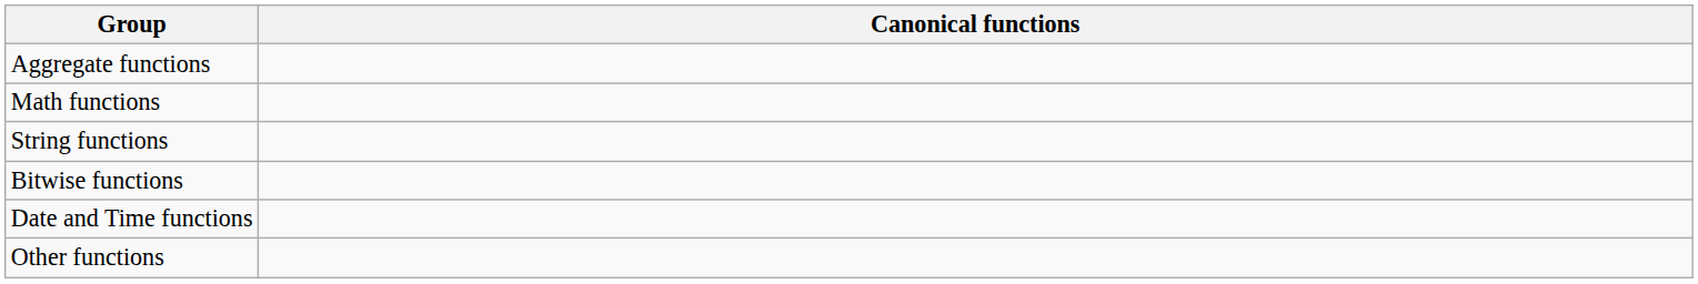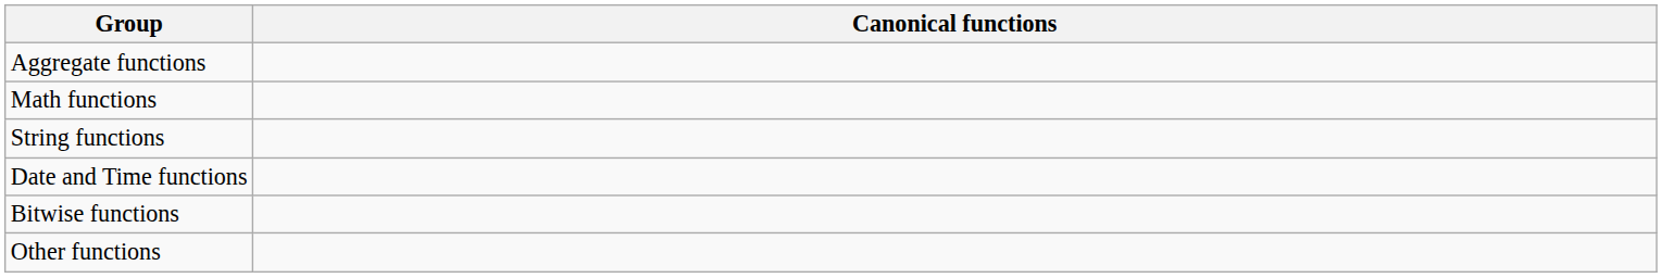 <table class="wikitable">
 <tr>
 <th>Group</th>
 <th>Canonical functions</th>
 </tr>
 <tr>
 <td width=15%>Aggregate functions</td>
 <td></td>
 </tr>
 <tr>
 <td>Math functions</td>
 <td></td>
 </tr>
 <tr>
 <td>String functions</td>
 <td></td>
 </tr>
 <tr>
-<td>Bitwise functions</td>
+<td>Date and Time functions</td>
 <td></td>
 </tr>
 <tr>
-<td>Date and Time functions</td>
+<td>Bitwise functions</td>
 <td></td>
 </tr>
 <tr>
 <td>Other functions</td>
 <td></td>
 </tr>
 </table>
